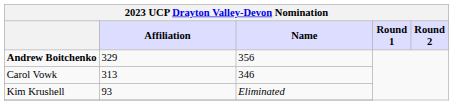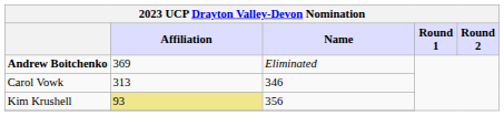 <table class="wikitable">
 <tr>
 <th colspan="5">2023 UCP <a href='#'>Drayton Valley-Devon</a> Nomination</th>
 </tr>
 <tr>
 <th></th>
 <th style="background:#ddf; width:200px;">Affiliation</th>
 <th style="background:#ddf; width:200px;">Name</th>
 <th style="background:#ddf; width:50px;">Round 1</th>
 <th style="background:#ddf; width:50px;">Round 2</th>
 </tr>
 <tr>
 <td><strong>Andrew Boitchenko</strong></td>
-<td>329</td>
-<td>356</td>
+<td>369</td>
+<td><em>Eliminated</em></td>
 </tr>
 <tr>
 <td>Carol Vowk</td>
 <td>313</td>
 <td>346</td>
 </tr>
 <tr>
 <td>Kim Krushell</td>
-<td>93</td>
-<td><em>Eliminated</em></td>
+<td style="background: khaki;">93</td>
+<td>356</td>
 </tr>
 <tr>
 </tr>
 </table>
